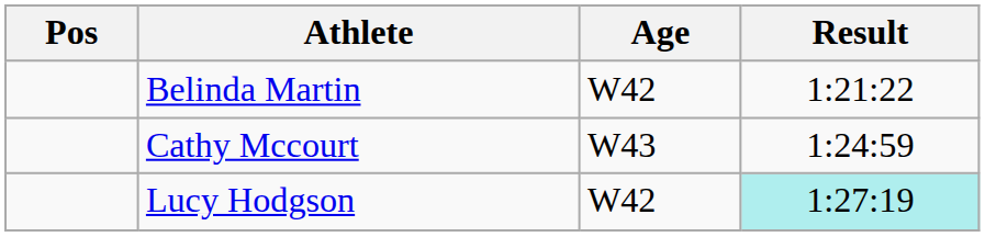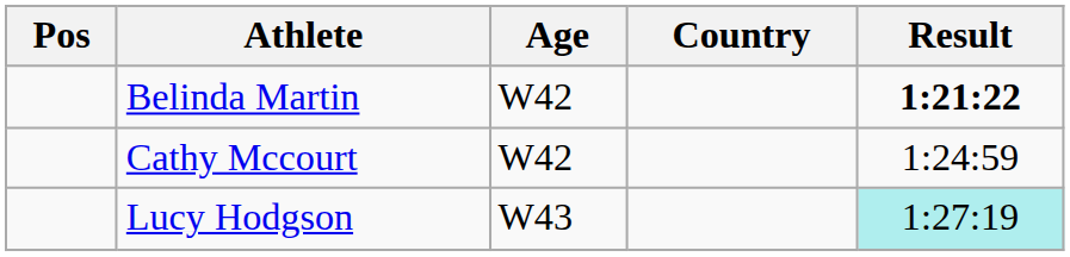 <table class="wikitable"  style="text-align:center; width:50%;">
 <tr>
 <th>Pos</th>
 <th>Athlete</th>
 <th>Age</th>
+<th>Country</th>
 <th>Result</th>
 </tr>
 <tr>
 <td align=center></td>
 <td align=left><a href='#'>Belinda Martin</a></td>
 <td align=left>W42</td>
-<td>1:21:22</td>
+<td align=left></td>
+<td><strong>1:21:22</strong></td>
 </tr>
 <tr>
 <td align=center></td>
 <td align=left><a href='#'>Cathy Mccourt</a></td>
-<td align=left>W43</td>
+<td align=left>W42</td>
+<td align=left></td>
 <td>1:24:59</td>
 </tr>
 <tr>
 <td align=center></td>
 <td align=left><a href='#'>Lucy Hodgson</a></td>
-<td align=left>W42</td>
+<td align=left>W43</td>
+<td align=left></td>
 <td style="background: paleturquoise;">1:27:19</td>
 </tr>
 </table>
